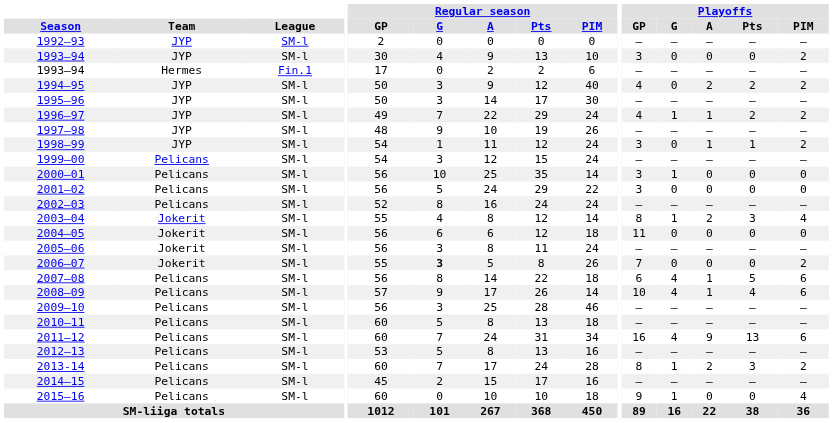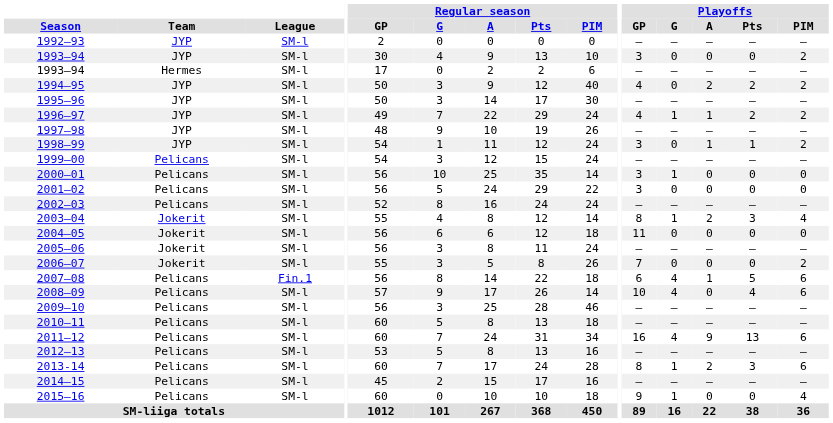 <table border="0" cellpadding="1" cellspacing="0" style="text-align:center; width:75%">
 <tr bgcolor="#e0e0e0">
 <th colspan="3" bgcolor="#ffffff"></th>
 <th rowspan="99" bgcolor="#ffffff"></th>
 <th colspan="5"><a href='#'>Regular season</a></th>
 <th rowspan="99" bgcolor="#ffffff"></th>
 <th colspan="5"><a href='#'>Playoffs</a></th>
 </tr>
 <tr bgcolor="#e0e0e0">
 <th><a href='#'>Season</a></th>
 <th>Team</th>
 <th>League</th>
 <th>GP</th>
 <th><a href='#'>G</a></th>
 <th><a href='#'>A</a></th>
 <th><a href='#'>Pts</a></th>
 <th><a href='#'>PIM</a></th>
 <th>GP</th>
 <th>G</th>
 <th>A</th>
 <th>Pts</th>
 <th>PIM</th>
 </tr>
 <tr>
 <td><a href='#'>1992–93</a></td>
 <td><a href='#'>JYP</a></td>
 <td><a href='#'>SM-l</a></td>
 <td>2</td>
 <td>0</td>
 <td>0</td>
 <td>0</td>
 <td>0</td>
 <td>—</td>
 <td>—</td>
 <td>—</td>
 <td>—</td>
 <td>—</td>
 </tr>
 <tr bgcolor="#f0f0f0">
 <td><a href='#'>1993–94</a></td>
 <td>JYP</td>
 <td>SM-l</td>
 <td>30</td>
 <td>4</td>
 <td>9</td>
 <td>13</td>
 <td>10</td>
 <td>3</td>
 <td>0</td>
 <td>0</td>
 <td>0</td>
 <td>2</td>
 </tr>
 <tr>
 <td>1993–94</td>
 <td>Hermes</td>
-<td><a href='#'>Fin.1</a></td>
+<td>SM-l</td>
 <td>17</td>
 <td>0</td>
 <td>2</td>
 <td>2</td>
 <td>6</td>
 <td>—</td>
 <td>—</td>
 <td>—</td>
 <td>—</td>
 <td>—</td>
 </tr>
 <tr bgcolor="#f0f0f0">
 <td><a href='#'>1994–95</a></td>
 <td>JYP</td>
 <td>SM-l</td>
 <td>50</td>
 <td>3</td>
 <td>9</td>
 <td>12</td>
 <td>40</td>
 <td>4</td>
 <td>0</td>
 <td>2</td>
 <td>2</td>
 <td>2</td>
 </tr>
 <tr>
 <td><a href='#'>1995–96</a></td>
 <td>JYP</td>
 <td>SM-l</td>
 <td>50</td>
 <td>3</td>
 <td>14</td>
 <td>17</td>
 <td>30</td>
 <td>—</td>
 <td>—</td>
 <td>—</td>
 <td>—</td>
 <td>—</td>
 </tr>
 <tr bgcolor="#f0f0f0">
 <td><a href='#'>1996–97</a></td>
 <td>JYP</td>
 <td>SM-l</td>
 <td>49</td>
 <td>7</td>
 <td>22</td>
 <td>29</td>
 <td>24</td>
 <td>4</td>
 <td>1</td>
 <td>1</td>
 <td>2</td>
 <td>2</td>
 </tr>
 <tr>
 <td><a href='#'>1997–98</a></td>
 <td>JYP</td>
 <td>SM-l</td>
 <td>48</td>
 <td>9</td>
 <td>10</td>
 <td>19</td>
 <td>26</td>
 <td>—</td>
 <td>—</td>
 <td>—</td>
 <td>—</td>
 <td>—</td>
 </tr>
 <tr bgcolor="#f0f0f0">
 <td><a href='#'>1998–99</a></td>
 <td>JYP</td>
 <td>SM-l</td>
 <td>54</td>
 <td>1</td>
 <td>11</td>
 <td>12</td>
 <td>24</td>
 <td>3</td>
 <td>0</td>
 <td>1</td>
 <td>1</td>
 <td>2</td>
 </tr>
 <tr>
 <td><a href='#'>1999–00</a></td>
 <td><a href='#'>Pelicans</a></td>
 <td>SM-l</td>
 <td>54</td>
 <td>3</td>
 <td>12</td>
 <td>15</td>
 <td>24</td>
 <td>—</td>
 <td>—</td>
 <td>—</td>
 <td>—</td>
 <td>—</td>
 </tr>
 <tr bgcolor="#f0f0f0">
 <td><a href='#'>2000–01</a></td>
 <td>Pelicans</td>
 <td>SM-l</td>
 <td>56</td>
 <td>10</td>
 <td>25</td>
 <td>35</td>
 <td>14</td>
 <td>3</td>
 <td>1</td>
 <td>0</td>
 <td>0</td>
 <td>0</td>
 </tr>
 <tr>
 <td><a href='#'>2001–02</a></td>
 <td>Pelicans</td>
 <td>SM-l</td>
 <td>56</td>
 <td>5</td>
 <td>24</td>
 <td>29</td>
 <td>22</td>
 <td>3</td>
 <td>0</td>
 <td>0</td>
 <td>0</td>
 <td>0</td>
 </tr>
 <tr bgcolor="#f0f0f0">
 <td><a href='#'>2002–03</a></td>
 <td>Pelicans</td>
 <td>SM-l</td>
 <td>52</td>
 <td>8</td>
 <td>16</td>
 <td>24</td>
 <td>24</td>
 <td>—</td>
 <td>—</td>
 <td>—</td>
 <td>—</td>
 <td>—</td>
 </tr>
 <tr>
 <td><a href='#'>2003–04</a></td>
 <td><a href='#'>Jokerit</a></td>
 <td>SM-l</td>
 <td>55</td>
 <td>4</td>
 <td>8</td>
 <td>12</td>
 <td>14</td>
 <td>8</td>
 <td>1</td>
 <td>2</td>
 <td>3</td>
 <td>4</td>
 </tr>
 <tr bgcolor="#f0f0f0">
 <td><a href='#'>2004–05</a></td>
 <td>Jokerit</td>
 <td>SM-l</td>
 <td>56</td>
 <td>6</td>
 <td>6</td>
 <td>12</td>
 <td>18</td>
 <td>11</td>
 <td>0</td>
 <td>0</td>
 <td>0</td>
 <td>0</td>
 </tr>
 <tr>
 <td><a href='#'>2005–06</a></td>
 <td>Jokerit</td>
 <td>SM-l</td>
 <td>56</td>
 <td>3</td>
 <td>8</td>
 <td>11</td>
 <td>24</td>
 <td>—</td>
 <td>—</td>
 <td>—</td>
 <td>—</td>
 <td>—</td>
 </tr>
 <tr bgcolor="#f0f0f0">
 <td><a href='#'>2006–07</a></td>
 <td>Jokerit</td>
 <td>SM-l</td>
 <td>55</td>
-<td><strong>3</strong></td>
+<td>3</td>
 <td>5</td>
 <td>8</td>
 <td>26</td>
 <td>7</td>
 <td>0</td>
 <td>0</td>
 <td>0</td>
 <td>2</td>
 </tr>
 <tr>
 <td><a href='#'>2007–08</a></td>
 <td>Pelicans</td>
-<td>SM-l</td>
+<td><a href='#'>Fin.1</a></td>
 <td>56</td>
 <td>8</td>
 <td>14</td>
 <td>22</td>
 <td>18</td>
 <td>6</td>
 <td>4</td>
 <td>1</td>
 <td>5</td>
 <td>6</td>
 </tr>
 <tr bgcolor="#f0f0f0">
 <td><a href='#'>2008–09</a></td>
 <td>Pelicans</td>
 <td>SM-l</td>
 <td>57</td>
 <td>9</td>
 <td>17</td>
 <td>26</td>
 <td>14</td>
 <td>10</td>
 <td>4</td>
-<td>1</td>
+<td>0</td>
 <td>4</td>
 <td>6</td>
 </tr>
 <tr>
 <td><a href='#'>2009–10</a></td>
 <td>Pelicans</td>
 <td>SM-l</td>
 <td>56</td>
 <td>3</td>
 <td>25</td>
 <td>28</td>
 <td>46</td>
 <td>—</td>
 <td>—</td>
 <td>—</td>
 <td>—</td>
 <td>—</td>
 </tr>
 <tr bgcolor="#f0f0f0">
 <td><a href='#'>2010–11</a></td>
 <td>Pelicans</td>
 <td>SM-l</td>
 <td>60</td>
 <td>5</td>
 <td>8</td>
 <td>13</td>
 <td>18</td>
 <td>—</td>
 <td>—</td>
 <td>—</td>
 <td>—</td>
 <td>—</td>
 </tr>
 <tr>
 <td><a href='#'>2011–12</a></td>
 <td>Pelicans</td>
 <td>SM-l</td>
 <td>60</td>
 <td>7</td>
 <td>24</td>
 <td>31</td>
 <td>34</td>
 <td>16</td>
 <td>4</td>
 <td>9</td>
 <td>13</td>
 <td>6</td>
 </tr>
 <tr bgcolor="#f0f0f0">
 <td><a href='#'>2012–13</a></td>
 <td>Pelicans</td>
 <td>SM-l</td>
 <td>53</td>
 <td>5</td>
 <td>8</td>
 <td>13</td>
 <td>16</td>
 <td>–</td>
 <td>–</td>
 <td>–</td>
 <td>–</td>
 <td>–</td>
 </tr>
 <tr>
 <td><a href='#'>2013-14</a></td>
 <td>Pelicans</td>
 <td>SM-l</td>
 <td>60</td>
 <td>7</td>
 <td>17</td>
 <td>24</td>
 <td>28</td>
 <td>8</td>
 <td>1</td>
 <td>2</td>
 <td>3</td>
-<td>2</td>
+<td>6</td>
 </tr>
 <tr bgcolor="#f0f0f0">
 <td><a href='#'>2014–15</a></td>
 <td>Pelicans</td>
 <td>SM-l</td>
 <td>45</td>
 <td>2</td>
 <td>15</td>
 <td>17</td>
 <td>16</td>
 <td>–</td>
 <td>–</td>
 <td>–</td>
 <td>–</td>
 <td>–</td>
 </tr>
 <tr>
 <td><a href='#'>2015–16</a></td>
 <td>Pelicans</td>
 <td>SM-l</td>
 <td>60</td>
 <td>0</td>
 <td>10</td>
 <td>10</td>
 <td>18</td>
 <td>9</td>
 <td>1</td>
 <td>0</td>
 <td>0</td>
 <td>4</td>
 </tr>
 <tr ALIGN="center" bgcolor="#e0e0e0">
 <th colspan="3">SM-liiga totals</th>
 <th>1012</th>
 <th>101</th>
 <th>267</th>
 <th>368</th>
 <th>450</th>
 <th>89</th>
 <th>16</th>
 <th>22</th>
 <th>38</th>
 <th>36</th>
 </tr>
 </table>
